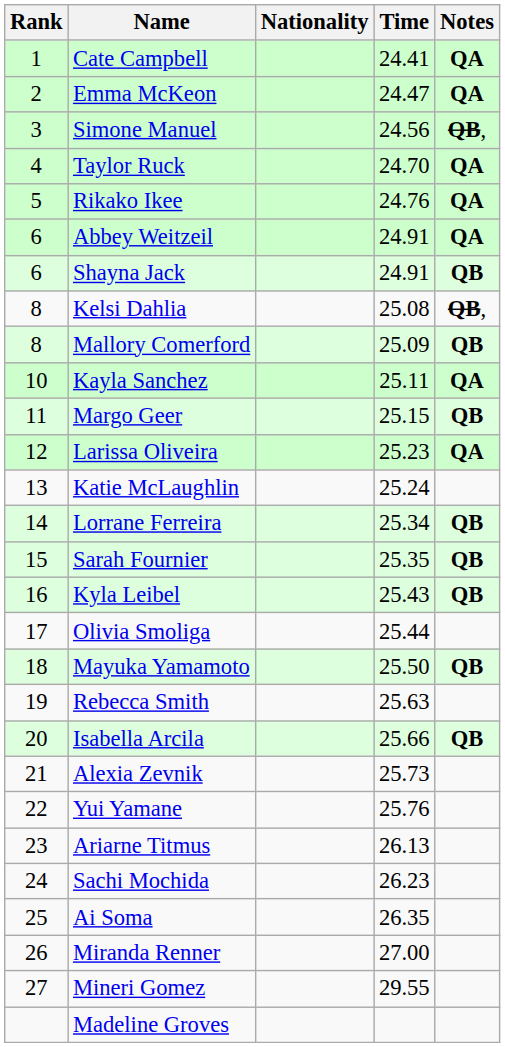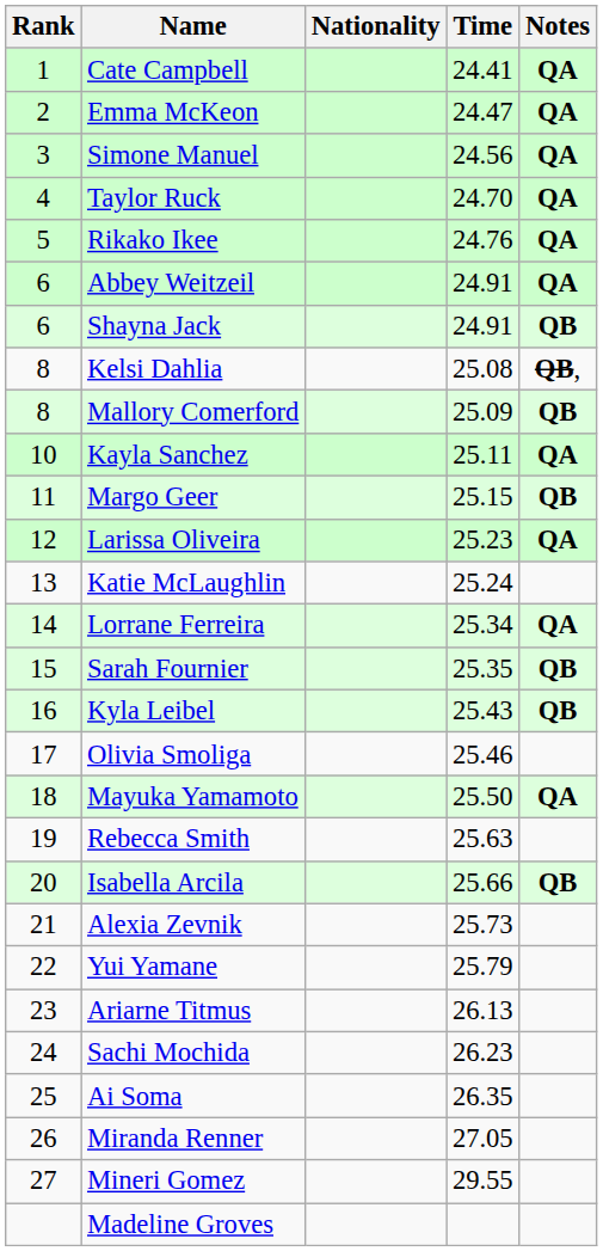 <table class="wikitable sortable" style="text-align:center">
 <tr>
 <th>Rank</th>
 <th>Name</th>
 <th>Nationality</th>
 <th>Time</th>
 <th>Notes</th>
 </tr>
 <tr bgcolor=ccffcc>
 <td>1</td>
 <td align=left><a href='#'>Cate Campbell</a></td>
 <td align=left></td>
 <td>24.41</td>
 <td><strong>QA</strong></td>
 </tr>
 <tr bgcolor=ccffcc>
 <td>2</td>
 <td align=left><a href='#'>Emma McKeon</a></td>
 <td align=left></td>
 <td>24.47</td>
 <td><strong>QA</strong></td>
 </tr>
 <tr bgcolor=ccffcc>
 <td>3</td>
 <td align=left><a href='#'>Simone Manuel</a></td>
 <td align=left></td>
 <td>24.56</td>
-<td><s><strong>QB</strong></s>, </td>
+<td><strong>QA</strong></td>
 </tr>
 <tr bgcolor=ccffcc>
 <td>4</td>
 <td align=left><a href='#'>Taylor Ruck</a></td>
 <td align=left></td>
 <td>24.70</td>
 <td><strong>QA</strong></td>
 </tr>
 <tr bgcolor=ccffcc>
 <td>5</td>
 <td align=left><a href='#'>Rikako Ikee</a></td>
 <td align=left></td>
 <td>24.76</td>
 <td><strong>QA</strong></td>
 </tr>
 <tr bgcolor=ccffcc>
 <td>6</td>
 <td align=left><a href='#'>Abbey Weitzeil</a></td>
 <td align=left></td>
 <td>24.91</td>
 <td><strong>QA</strong></td>
 </tr>
 <tr bgcolor=ddffdd>
 <td>6</td>
 <td align=left><a href='#'>Shayna Jack</a></td>
 <td align=left></td>
 <td>24.91</td>
 <td><strong>QB</strong></td>
 </tr>
 <tr>
 <td>8</td>
 <td align=left><a href='#'>Kelsi Dahlia</a></td>
 <td align=left></td>
 <td>25.08</td>
 <td><s><strong>QB</strong></s>, </td>
 </tr>
 <tr bgcolor=ddffdd>
 <td>8</td>
 <td align=left><a href='#'>Mallory Comerford</a></td>
 <td align=left></td>
 <td>25.09</td>
 <td><strong>QB</strong></td>
 </tr>
 <tr bgcolor=ccffcc>
 <td>10</td>
 <td align=left><a href='#'>Kayla Sanchez</a></td>
 <td align=left></td>
 <td>25.11</td>
 <td><strong>QA</strong></td>
 </tr>
 <tr bgcolor=ddffdd>
 <td>11</td>
 <td align=left><a href='#'>Margo Geer</a></td>
 <td align=left></td>
 <td>25.15</td>
 <td><strong>QB</strong></td>
 </tr>
 <tr bgcolor=ccffcc>
 <td>12</td>
 <td align=left><a href='#'>Larissa Oliveira</a></td>
 <td align=left></td>
 <td>25.23</td>
 <td><strong>QA</strong></td>
 </tr>
 <tr>
 <td>13</td>
 <td align=left><a href='#'>Katie McLaughlin</a></td>
 <td align=left></td>
 <td>25.24</td>
 <td></td>
 </tr>
 <tr bgcolor=ddffdd>
 <td>14</td>
 <td align=left><a href='#'>Lorrane Ferreira</a></td>
 <td align=left></td>
 <td>25.34</td>
-<td><strong>QB</strong></td>
+<td><strong>QA</strong></td>
 </tr>
 <tr bgcolor=ddffdd>
 <td>15</td>
 <td align=left><a href='#'>Sarah Fournier</a></td>
 <td align=left></td>
 <td>25.35</td>
 <td><strong>QB</strong></td>
 </tr>
 <tr bgcolor=ddffdd>
 <td>16</td>
 <td align=left><a href='#'>Kyla Leibel</a></td>
 <td align=left></td>
 <td>25.43</td>
 <td><strong>QB</strong></td>
 </tr>
 <tr>
 <td>17</td>
 <td align=left><a href='#'>Olivia Smoliga</a></td>
 <td align=left></td>
-<td>25.44</td>
+<td>25.46</td>
 <td></td>
 </tr>
 <tr bgcolor=ddffdd>
 <td>18</td>
 <td align=left><a href='#'>Mayuka Yamamoto</a></td>
 <td align=left></td>
 <td>25.50</td>
-<td><strong>QB</strong></td>
+<td><strong>QA</strong></td>
 </tr>
 <tr>
 <td>19</td>
 <td align=left><a href='#'>Rebecca Smith</a></td>
 <td align=left></td>
 <td>25.63</td>
 <td></td>
 </tr>
 <tr bgcolor=ddffdd>
 <td>20</td>
 <td align=left><a href='#'>Isabella Arcila</a></td>
 <td align=left></td>
 <td>25.66</td>
 <td><strong>QB</strong></td>
 </tr>
 <tr>
 <td>21</td>
 <td align=left><a href='#'>Alexia Zevnik</a></td>
 <td align=left></td>
 <td>25.73</td>
 <td></td>
 </tr>
 <tr>
 <td>22</td>
 <td align=left><a href='#'>Yui Yamane</a></td>
 <td align=left></td>
-<td>25.76</td>
+<td>25.79</td>
 <td></td>
 </tr>
 <tr>
 <td>23</td>
 <td align=left><a href='#'>Ariarne Titmus</a></td>
 <td align=left></td>
 <td>26.13</td>
 <td></td>
 </tr>
 <tr>
 <td>24</td>
 <td align=left><a href='#'>Sachi Mochida</a></td>
 <td align=left></td>
 <td>26.23</td>
 <td></td>
 </tr>
 <tr>
 <td>25</td>
 <td align=left><a href='#'>Ai Soma</a></td>
 <td align=left></td>
 <td>26.35</td>
 <td></td>
 </tr>
 <tr>
 <td>26</td>
 <td align=left><a href='#'>Miranda Renner</a></td>
 <td align=left></td>
-<td>27.00</td>
+<td>27.05</td>
 <td></td>
 </tr>
 <tr>
 <td>27</td>
 <td align=left><a href='#'>Mineri Gomez</a></td>
 <td align=left></td>
 <td>29.55</td>
 <td></td>
 </tr>
 <tr>
 <td></td>
 <td align=left><a href='#'>Madeline Groves</a></td>
 <td align=left></td>
 <td></td>
 <td></td>
 </tr>
 </table>
